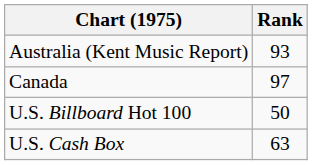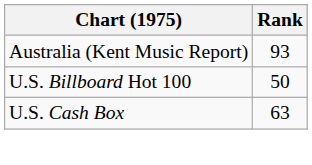 <table class="wikitable sortable">
 <tr>
 <th align="left">Chart (1975)</th>
 <th style="text-align:center;">Rank</th>
 </tr>
 <tr>
 <td>Australia (Kent Music Report)</td>
 <td style="text-align:center;">93</td>
 </tr>
 <tr>
-<td>Canada </td>
-<td style="text-align:center;">97</td>
-</tr>
-<tr>
 <td>U.S. <em>Billboard</em> Hot 100</td>
 <td style="text-align:center;">50</td>
 </tr>
 <tr>
 <td>U.S. <em>Cash Box</em></td>
 <td style="text-align:center;">63</td>
 </tr>
 </table>
